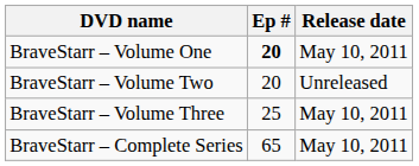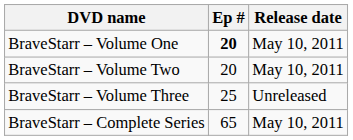 <table class="wikitable">
 <tr>
 <th>DVD name</th>
 <th>Ep #</th>
 <th>Release date</th>
 </tr>
 <tr>
 <td>BraveStarr – Volume One</td>
 <td style="text-align:center;"><strong>20</strong></td>
 <td>May 10, 2011</td>
 </tr>
 <tr>
 <td>BraveStarr – Volume Two</td>
 <td style="text-align:center;">20</td>
-<td>Unreleased</td>
+<td>May 10, 2011</td>
 </tr>
 <tr>
 <td>BraveStarr – Volume Three</td>
 <td style="text-align:center;">25</td>
-<td>May 10, 2011</td>
+<td>Unreleased</td>
 </tr>
 <tr>
 <td>BraveStarr – Complete Series</td>
 <td style="text-align:center;">65</td>
 <td>May 10, 2011</td>
 </tr>
 </table>
